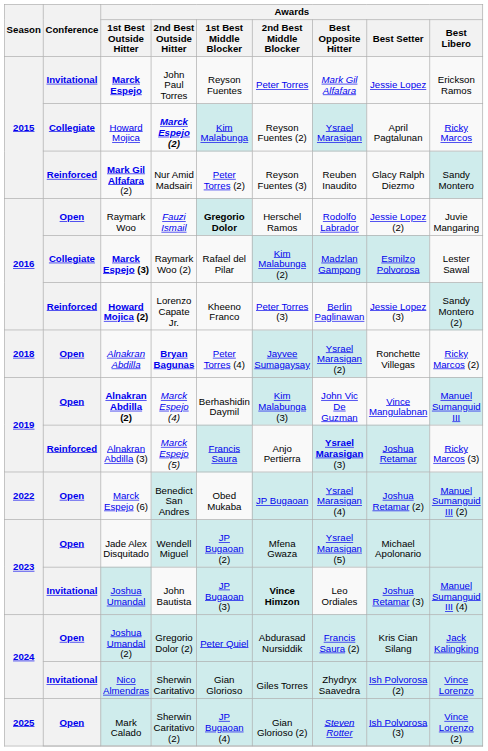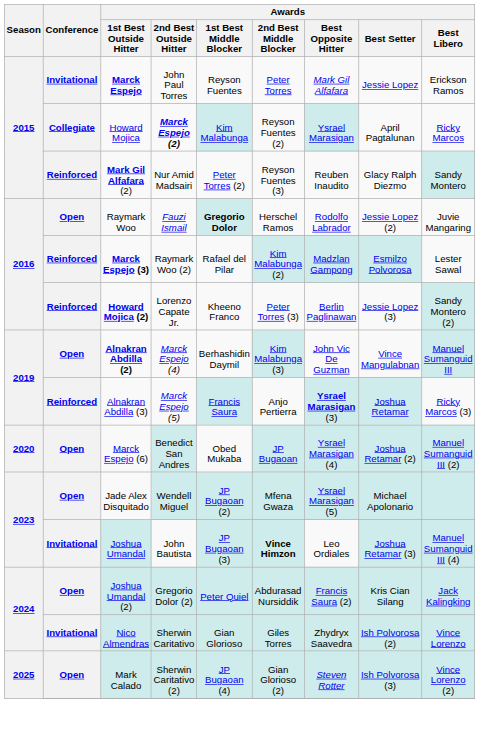 <table class="wikitable" width=100% style="font-size:90%; text-align:center;">
 <tr>
 <th rowspan="2" width="1%">Season</th>
 <th rowspan="2" width="5%">Conference</th>
 <th colspan="7">Awards</th>
 </tr>
 <tr>
 <th width=14%>1st Best<br>Outside Hitter</th>
 <th width=14%>2nd Best<br>Outside Hitter</th>
 <th width=14%>1st Best<br>Middle Blocker</th>
 <th width=14%>2nd Best<br>Middle Blocker</th>
 <th width=14%>Best Opposite Hitter</th>
 <th width=14%>Best Setter</th>
 <th width=14%>Best Libero</th>
 </tr>
 <tr>
 <th rowspan="3"><a href='#'>2015</a></th>
 <th><a href='#'>Invitational</a></th>
 <td style="background-color:"><br><strong><a href='#'>Marck Espejo</a></strong><br></td>
 <td style="background-color:"><br>John Paul Torres<br></td>
 <td style="background-color:"><br>Reyson Fuentes<br></td>
 <td style="background-color:"><br><a href='#'>Peter Torres</a><br></td>
 <td style="background-color:"><br><em><a href='#'>Mark Gil Alfafara</a></em><br></td>
 <td style="background-color:"><br><a href='#'>Jessie Lopez</a><br></td>
 <td style="background-color:"><br>Erickson Ramos<br></td>
 </tr>
 <tr>
 <th><a href='#'>Collegiate</a></th>
 <td style="background-color:"><br><a href='#'>Howard Mojica</a><br></td>
 <td style="background-color:"><br><strong><em><a href='#'>Marck Espejo</a> (2)</em></strong><br></td>
 <td style="background-color:#CFECEC"><br><a href='#'>Kim Malabunga</a><br></td>
 <td style="background-color:"><br>Reyson Fuentes (2)<br></td>
 <td style="background-color:#CFECEC"><br><a href='#'>Ysrael Marasigan</a><br></td>
 <td style="background-color:"><br>April Pagtalunan<br></td>
 <td style="background-color:"><br><a href='#'>Ricky Marcos</a><br></td>
 </tr>
 <tr>
 <th><a href='#'>Reinforced</a></th>
 <td style="background-color:"><br><strong><a href='#'>Mark Gil Alfafara</a></strong> (2)<br></td>
 <td style="background-color:"><br>Nur Amid Madsairi<br></td>
 <td style="background-color:"><br><a href='#'>Peter Torres</a> (2)<br></td>
 <td style="background-color:"><br>Reyson Fuentes (3)<br></td>
 <td style="background-color:"><br>Reuben Inaudito<br></td>
 <td style="background-color:"><br>Glacy Ralph Diezmo<br></td>
 <td style="background-color:#CFECEC"><br>Sandy Montero<br></td>
 </tr>
 <tr>
 <th rowspan="3"><a href='#'>2016</a></th>
 <th><a href='#'>Open</a></th>
 <td style="background-color:"><br>Raymark Woo<br></td>
 <td style="background-color:"><br><em><a href='#'>Fauzi Ismail</a></em><br></td>
 <td style="background-color:#CFECEC"><br><strong>Gregorio Dolor</strong><br></td>
 <td style="background-color:"><br>Herschel Ramos<br></td>
 <td style="background-color:"><br><a href='#'>Rodolfo Labrador</a><br></td>
 <td style="background-color:"><br><a href='#'>Jessie Lopez</a> (2)<br></td>
 <td style="background-color:"><br>Juvie Mangaring<br></td>
 </tr>
 <tr>
-<th><a href='#'>Collegiate</a></th>
+<th><a href='#'>Reinforced</a></th>
 <td style="background-color:"><br><strong><a href='#'>Marck Espejo</a> (3)</strong><br></td>
 <td style="background-color:"><br>Raymark Woo (2)<br></td>
 <td style="background-color:"><br>Rafael del Pilar<br></td>
 <td style="background-color:#CFECEC"><br><a href='#'>Kim Malabunga</a> (2)<br></td>
 <td style="background-color:#CFECEC"><br><a href='#'>Madzlan Gampong</a><br></td>
 <td style="background-color:#CFECEC"><br><a href='#'>Esmilzo Polvorosa</a><br></td>
 <td style="background-color:"><br>Lester Sawal<br></td>
 </tr>
 <tr>
 <th><a href='#'>Reinforced</a></th>
 <td style="background-color:"><br><strong><a href='#'>Howard Mojica</a> (2)</strong><br></td>
 <td style="background-color:"><br>Lorenzo Capate Jr.<br></td>
 <td style="background-color:"><br>Kheeno Franco<br></td>
 <td style="background-color:"><br><a href='#'>Peter Torres</a> (3)<br></td>
 <td style="background-color:"><br><a href='#'>Berlin Paglinawan</a><br></td>
 <td style="background-color:"><br><a href='#'>Jessie Lopez</a> (3)<br></td>
 <td style="background-color:#CFECEC"><br>Sandy Montero (2)<br></td>
-</tr>
-<tr>
-<th><a href='#'>2018</a></th>
-<th><a href='#'>Open</a></th>
-<td style="background-color:"><br><em><a href='#'>Alnakran Abdilla</a></em><br></td>
-<td style="background-color:"><br><strong><a href='#'>Bryan Bagunas</a></strong><br></td>
-<td style="background-color:"><br><a href='#'>Peter Torres</a> (4)<br></td>
-<td style="background-color:#CFECEC"><br><a href='#'>Jayvee Sumagaysay</a><br></td>
-<td style="background-color:#CFECEC"><br><a href='#'>Ysrael Marasigan</a> (2)<br></td>
-<td style="background-color:"><br>Ronchette Villegas<br></td>
-<td style="background-color:"><br><a href='#'>Ricky Marcos</a> (2)<br></td>
 </tr>
 <tr>
 <th rowspan="2"><a href='#'>2019</a></th>
 <th><a href='#'>Open</a></th>
 <td style="background-color:"><br><strong><a href='#'>Alnakran Abdilla</a> (2)</strong><br></td>
 <td style="background-color:"><br><em><a href='#'>Marck Espejo</a> (4)</em><br></td>
 <td style="background-color:"><br>Berhashidin Daymil<br></td>
 <td style="background-color:#CFECEC"><br><a href='#'>Kim Malabunga</a> (3)<br></td>
 <td style="background-color:"><br><a href='#'>John Vic De Guzman</a><br></td>
 <td style="background-color:"><br><a href='#'>Vince Mangulabnan</a><br></td>
 <td style="background-color:#CFECEC"><br><a href='#'>Manuel Sumanguid III</a><br></td>
 </tr>
 <tr>
 <th><a href='#'>Reinforced</a></th>
 <td style="background-color:"><br><a href='#'>Alnakran Abdilla</a> (3)<br></td>
 <td style="background-color:"><br><em><a href='#'>Marck Espejo</a> (5)</em><br></td>
 <td style="background-color:#CFECEC"><br><a href='#'>Francis Saura</a><br></td>
 <td style="background-color:"><br>Anjo Pertierra<br></td>
 <td style="background-color:#CFECEC"><br><strong><a href='#'>Ysrael Marasigan</a></strong> (3)<br></td>
 <td style="background-color:#CFECEC"><br><a href='#'>Joshua Retamar</a><br></td>
 <td style="background-color:"><br><a href='#'>Ricky Marcos</a> (3)<br></td>
 </tr>
 <tr>
-<th><a href='#'>2022</a></th>
+<th><a href='#'>2020</a></th>
 <th><a href='#'>Open</a></th>
 <td style="background-color:"><br><a href='#'>Marck Espejo</a> (6)<br></td>
 <td style="background-color:#CFECEC"><br>Benedict San Andres<br></td>
 <td style="background-color:"><br>Obed Mukaba<br></td>
 <td style="background-color:#CFECEC"><br><a href='#'>JP Bugaoan</a><br></td>
 <td style="background-color:#CFECEC"><br><a href='#'>Ysrael Marasigan</a> (4)<br></td>
 <td style="background-color:#CFECEC"><br><a href='#'>Joshua Retamar</a> (2)<br></td>
 <td style="background-color:#CFECEC"><br><a href='#'>Manuel Sumanguid III</a> (2)<br></td>
 </tr>
 <tr>
 <th rowspan="2"><a href='#'>2023</a></th>
 <th><a href='#'>Open</a></th>
 <td style="background-color:"><br>Jade Alex Disquitado<br></td>
 <td style="background-color:#CFECEC"><br>Wendell Miguel<br></td>
 <td style="background-color:#CFECEC"><br><a href='#'>JP Bugaoan</a> (2)<br></td>
 <td style="background-color:#CFECEC"><br>Mfena Gwaza<br></td>
 <td style="background-color:#CFECEC"><br><a href='#'>Ysrael Marasigan</a> (5)<br></td>
 <td style="background-color:#CFECEC"><br>Michael Apolonario<br></td>
 <td style="background-color:#CFECEC"><br><br></td>
 </tr>
 <tr>
 <th><a href='#'>Invitational</a></th>
 <td style="background-color:#CFECEC"><br><a href='#'>Joshua Umandal</a><br></td>
 <td style="background-color:"><br>John Bautista<br></td>
 <td style="background-color:#CFECEC"><br><a href='#'>JP Bugaoan</a> (3)<br></td>
 <td style="background-color:#CFECEC"><br><strong>Vince Himzon</strong><br></td>
 <td style="background-color:"><br>Leo Ordiales<br></td>
 <td style="background-color:#CFECEC"><br><a href='#'>Joshua Retamar</a> (3)<br></td>
 <td style="background-color:#CFECEC"><br><a href='#'>Manuel Sumanguid III</a> (4)<br></td>
 </tr>
 <tr>
 <th rowspan="2"><a href='#'>2024</a></th>
 <th><a href='#'>Open</a></th>
 <td style="background-color:#CFECEC"><br><a href='#'>Joshua Umandal</a> (2)<br></td>
 <td style="background-color:#CFECEC"><br>Gregorio Dolor (2)<br></td>
 <td style="background-color:#CFECEC"><br><a href='#'>Peter Quiel</a><br></td>
 <td style="background-color:#CFECEC"><br>Abdurasad Nursiddik<br></td>
 <td style="background-color:#CFECEC"><br><a href='#'>Francis Saura</a> (2)<br></td>
 <td style="background-color:#CFECEC"><br>Kris Cian Silang<br></td>
 <td style="background-color:#CFECEC"><br><a href='#'>Jack Kalingking</a><br></td>
 </tr>
 <tr>
 <th><a href='#'>Invitational</a></th>
 <td style="background-color:#CFECEC"><br><a href='#'>Nico Almendras</a><br></td>
 <td style="background-color:#CFECEC"><br>Sherwin Caritativo<br></td>
 <td style="background-color:#CFECEC"><br>Gian Glorioso<br></td>
 <td style="background-color:#CFECEC"><br>Giles Torres<br></td>
 <td style="background-color:#CFECEC"><br>Zhydryx Saavedra<br></td>
 <td style="background-color:#CFECEC"><br><a href='#'>Ish Polvorosa</a> (2)<br></td>
 <td style="background-color:#CFECEC"><br><a href='#'>Vince Lorenzo</a><br></td>
 </tr>
 <tr>
 <th rowspan="2"><a href='#'>2025</a></th>
 <th><a href='#'>Open</a></th>
 <td style="background-color:#CFECEC"><br>Mark Calado<br></td>
 <td style="background-color:#CFECEC"><br>Sherwin Caritativo (2)<br></td>
 <td style="background-color:#CFECEC"><br><a href='#'>JP Bugaoan</a> (4)<br></td>
 <td style="background-color:#CFECEC"><br>Gian Glorioso (2)<br></td>
 <td style="background-color:#CFECEC"><br><em><a href='#'>Steven Rotter</a></em><br></td>
 <td style="background-color:#CFECEC"><br><a href='#'>Ish Polvorosa</a> (3)<br></td>
 <td style="background-color:#CFECEC"><br><a href='#'>Vince Lorenzo</a> (2)<br></td>
 </tr>
 <tr>
 </tr>
 </table>
